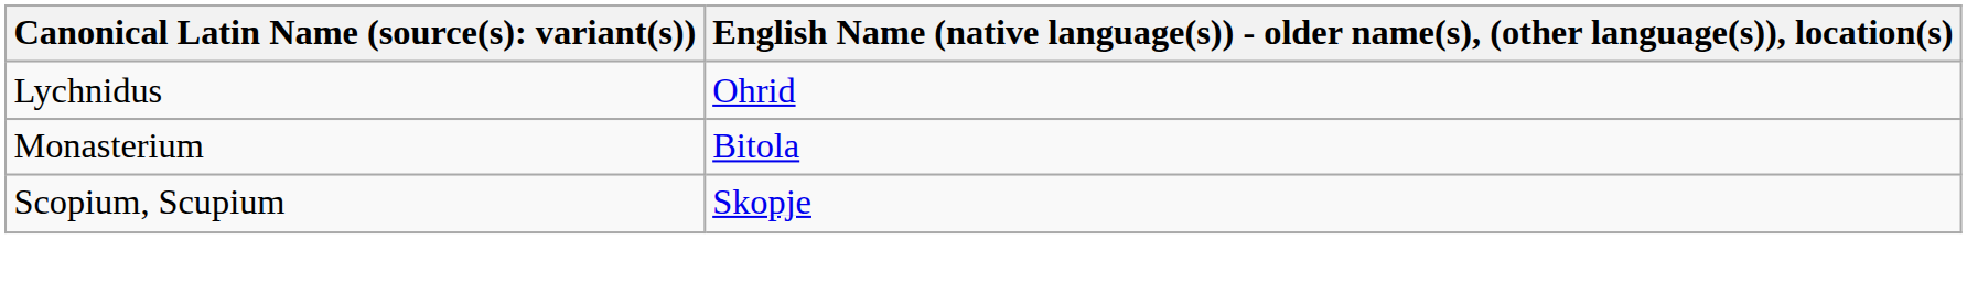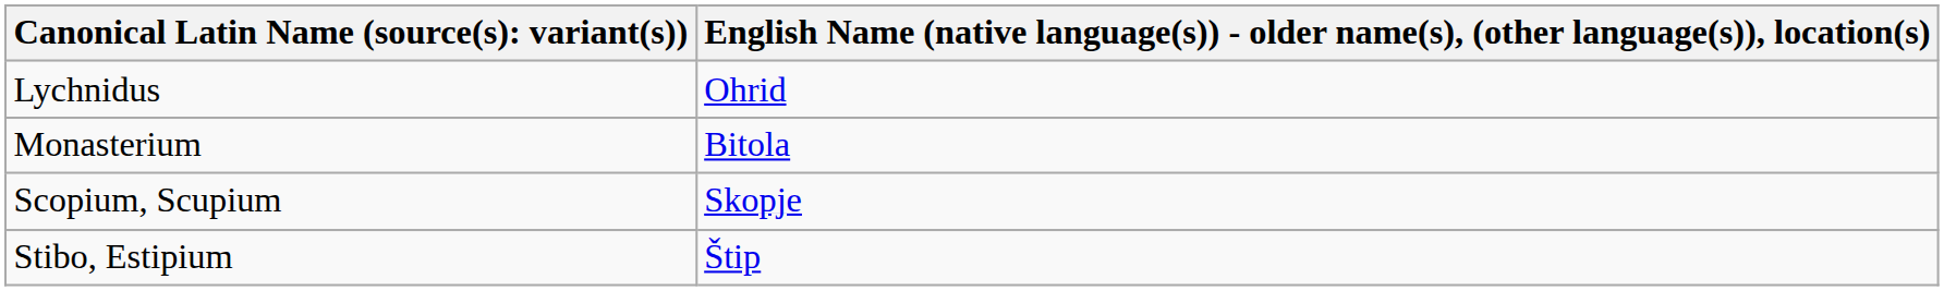 <table class="wikitable">
 <tr>
 <th>Canonical Latin Name (source(s): variant(s))</th>
 <th>English Name (native language(s)) - older name(s), (other language(s)), location(s)</th>
 </tr>
 <tr>
 <td>Lychnidus</td>
 <td><a href='#'>Ohrid</a></td>
 </tr>
 <tr>
 <td>Monasterium</td>
 <td><a href='#'>Bitola</a></td>
 </tr>
 <tr>
 <td>Scopium, Scupium</td>
 <td><a href='#'>Skopje</a></td>
 </tr>
+<tr>
+<td>Stibo, Estipium</td>
+<td><a href='#'>Štip</a></td>
+</tr>
 </table>
